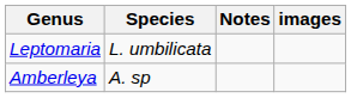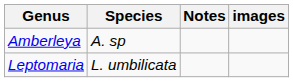 <table class="wikitable">
 <tr>
 <th>Genus</th>
 <th>Species</th>
 <th>Notes</th>
 <th>images</th>
 </tr>
 <tr>
+<td><em><a href='#'>Amberleya</a></em></td>
+<td><em>A. sp</em></td>
+<td></td>
+<td></td>
+</tr>
+<tr>
 <td><em><a href='#'>Leptomaria</a></em></td>
 <td><em>L. umbilicata</em></td>
 <td></td>
 <td></td>
 </tr>
-<tr>
-<td><em><a href='#'>Amberleya</a></em></td>
-<td><em>A. sp</em></td>
-<td></td>
-<td></td>
-</tr>
 </table>
